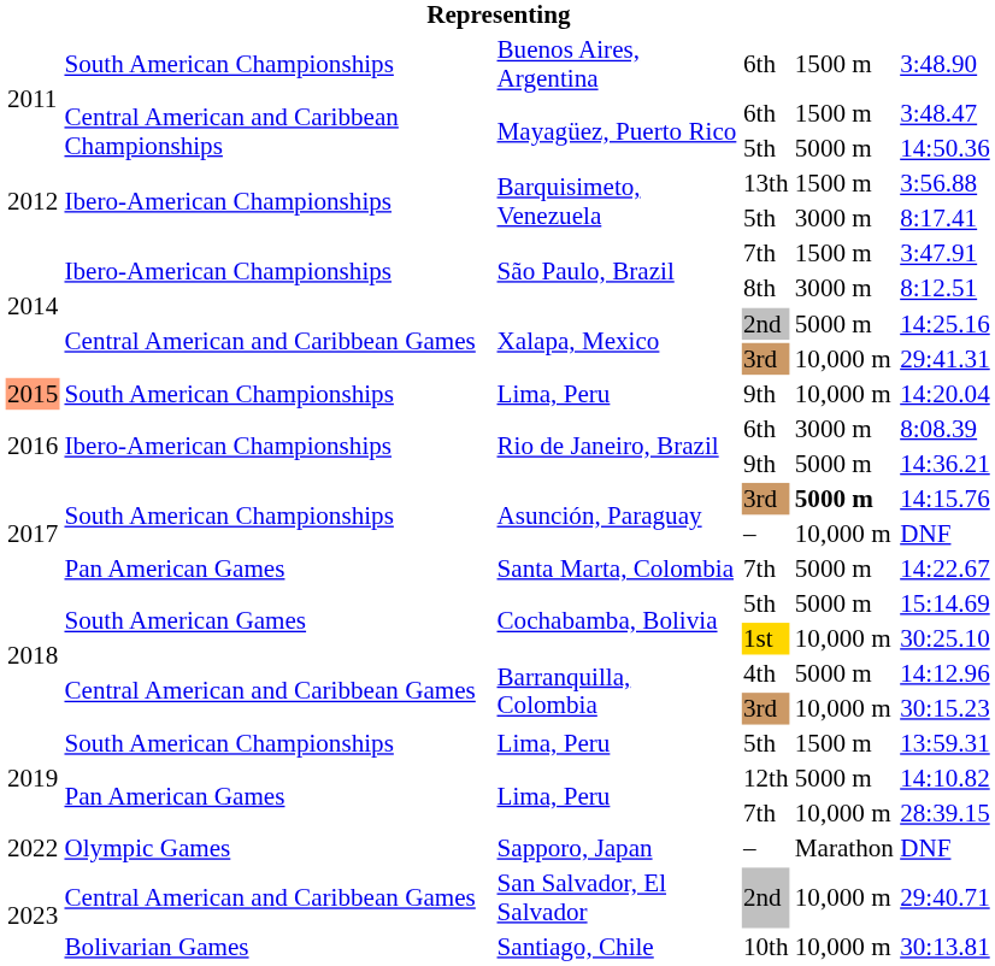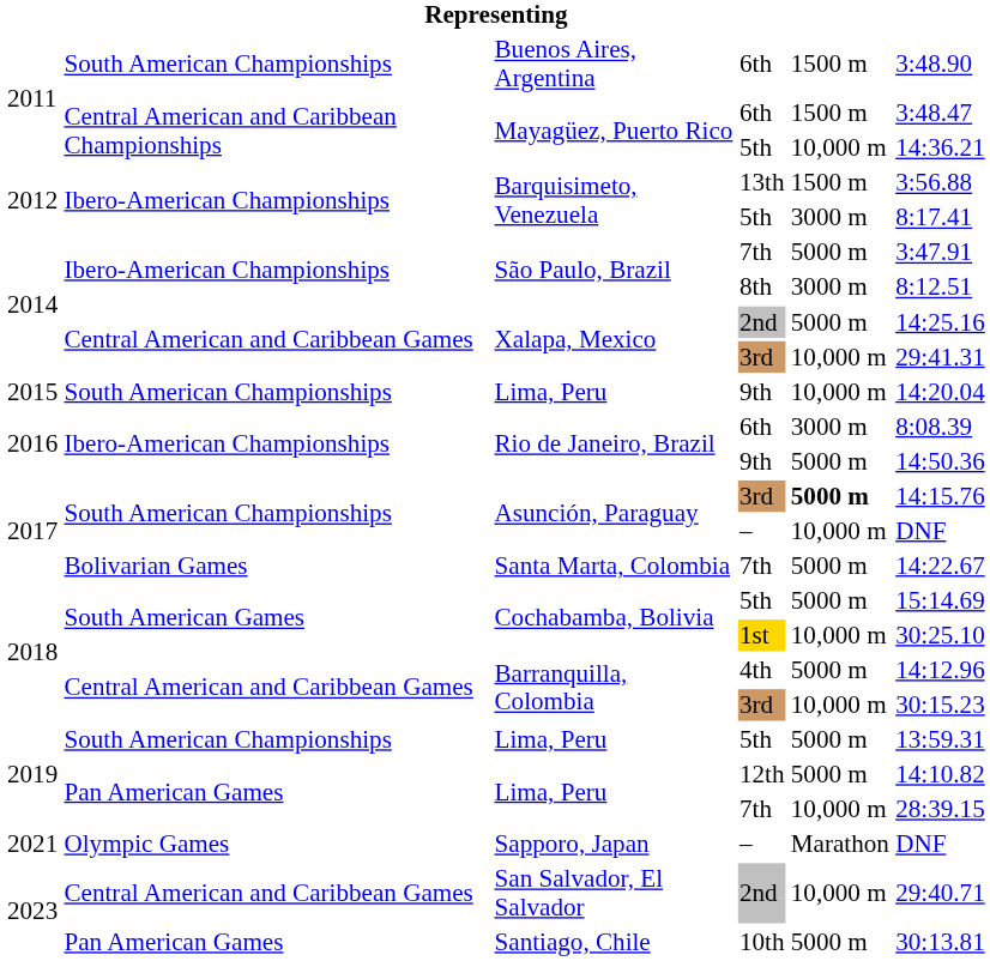 <table>
 <tr>
 <th colspan="6">Representing </th>
 </tr>
 <tr>
 <td rowspan=3>2011</td>
 <td><a href='#'>South American Championships</a></td>
 <td><a href='#'>Buenos Aires, Argentina</a></td>
 <td>6th</td>
 <td>1500 m</td>
 <td><a href='#'>3:48.90</a></td>
 </tr>
 <tr>
 <td rowspan=2><a href='#'>Central American and Caribbean Championships</a></td>
 <td rowspan=2><a href='#'>Mayagüez, Puerto Rico</a></td>
 <td>6th</td>
 <td>1500 m</td>
 <td><a href='#'>3:48.47</a></td>
 </tr>
 <tr>
 <td>5th</td>
-<td>5000 m</td>
-<td><a href='#'>14:50.36</a></td>
+<td>10,000 m</td>
+<td><a href='#'>14:36.21</a></td>
 </tr>
 <tr>
 <td rowspan=2>2012</td>
 <td rowspan=2><a href='#'>Ibero-American Championships</a></td>
 <td rowspan=2><a href='#'>Barquisimeto, Venezuela</a></td>
 <td>13th</td>
 <td>1500 m</td>
 <td><a href='#'>3:56.88</a></td>
 </tr>
 <tr>
 <td>5th</td>
 <td>3000 m</td>
 <td><a href='#'>8:17.41</a></td>
 </tr>
 <tr>
 <td rowspan=4>2014</td>
 <td rowspan=2><a href='#'>Ibero-American Championships</a></td>
 <td rowspan=2><a href='#'>São Paulo, Brazil</a></td>
 <td>7th</td>
-<td>1500 m</td>
+<td>5000 m</td>
 <td><a href='#'>3:47.91</a></td>
 </tr>
 <tr>
 <td>8th</td>
 <td>3000 m</td>
 <td><a href='#'>8:12.51</a></td>
 </tr>
 <tr>
 <td rowspan=2><a href='#'>Central American and Caribbean Games</a></td>
 <td rowspan=2><a href='#'>Xalapa, Mexico</a></td>
 <td bgcolor=silver>2nd</td>
 <td>5000 m</td>
 <td><a href='#'>14:25.16</a></td>
 </tr>
 <tr>
 <td bgcolor=cc9966>3rd</td>
 <td>10,000 m</td>
 <td><a href='#'>29:41.31</a></td>
 </tr>
 <tr>
-<td style="background: lightsalmon;">2015</td>
+<td>2015</td>
 <td><a href='#'>South American Championships</a></td>
 <td><a href='#'>Lima, Peru</a></td>
 <td>9th</td>
 <td>10,000 m</td>
 <td><a href='#'>14:20.04</a></td>
 </tr>
 <tr>
 <td rowspan=2>2016</td>
 <td rowspan=2><a href='#'>Ibero-American Championships</a></td>
 <td rowspan=2><a href='#'>Rio de Janeiro, Brazil</a></td>
 <td>6th</td>
 <td>3000 m</td>
 <td><a href='#'>8:08.39</a></td>
 </tr>
 <tr>
 <td>9th</td>
 <td>5000 m</td>
-<td><a href='#'>14:36.21</a></td>
+<td><a href='#'>14:50.36</a></td>
 </tr>
 <tr>
 <td rowspan=3>2017</td>
 <td rowspan=2><a href='#'>South American Championships</a></td>
 <td rowspan=2><a href='#'>Asunción, Paraguay</a></td>
 <td bgcolor=cc9966>3rd</td>
 <td><strong>5000 m</strong></td>
 <td><a href='#'>14:15.76</a></td>
 </tr>
 <tr>
 <td>–</td>
 <td>10,000 m</td>
 <td><a href='#'>DNF</a></td>
 </tr>
 <tr>
-<td><a href='#'>Pan American Games</a></td>
+<td><a href='#'>Bolivarian Games</a></td>
 <td><a href='#'>Santa Marta, Colombia</a></td>
 <td>7th</td>
 <td>5000 m</td>
 <td><a href='#'>14:22.67</a></td>
 </tr>
 <tr>
 <td rowspan=4>2018</td>
 <td rowspan=2><a href='#'>South American Games</a></td>
 <td rowspan=2><a href='#'>Cochabamba, Bolivia</a></td>
 <td>5th</td>
 <td>5000 m</td>
 <td><a href='#'>15:14.69</a></td>
 </tr>
 <tr>
 <td bgcolor=gold>1st</td>
 <td>10,000 m</td>
 <td><a href='#'>30:25.10</a></td>
 </tr>
 <tr>
 <td rowspan=2><a href='#'>Central American and Caribbean Games</a></td>
 <td rowspan=2><a href='#'>Barranquilla, Colombia</a></td>
 <td>4th</td>
 <td>5000 m</td>
 <td><a href='#'>14:12.96</a></td>
 </tr>
 <tr>
 <td bgcolor=cc9966>3rd</td>
 <td>10,000 m</td>
 <td><a href='#'>30:15.23</a></td>
 </tr>
 <tr>
 <td rowspan=3>2019</td>
 <td><a href='#'>South American Championships</a></td>
 <td><a href='#'>Lima, Peru</a></td>
 <td>5th</td>
-<td>1500 m</td>
+<td>5000 m</td>
 <td><a href='#'>13:59.31</a></td>
 </tr>
 <tr>
 <td rowspan=2><a href='#'>Pan American Games</a></td>
 <td rowspan=2><a href='#'>Lima, Peru</a></td>
 <td>12th</td>
 <td>5000 m</td>
 <td><a href='#'>14:10.82</a></td>
 </tr>
 <tr>
 <td>7th</td>
 <td>10,000 m</td>
 <td><a href='#'>28:39.15</a></td>
 </tr>
 <tr>
-<td>2022</td>
+<td>2021</td>
 <td><a href='#'>Olympic Games</a></td>
 <td><a href='#'>Sapporo, Japan</a></td>
 <td>–</td>
 <td>Marathon</td>
 <td><a href='#'>DNF</a></td>
 </tr>
 <tr>
 <td rowspan=2>2023</td>
 <td><a href='#'>Central American and Caribbean Games</a></td>
 <td><a href='#'>San Salvador, El Salvador</a></td>
 <td bgcolor=silver>2nd</td>
 <td>10,000 m</td>
 <td><a href='#'>29:40.71</a></td>
 </tr>
 <tr>
-<td><a href='#'>Bolivarian Games</a></td>
+<td><a href='#'>Pan American Games</a></td>
 <td><a href='#'>Santiago, Chile</a></td>
 <td>10th</td>
-<td>10,000 m</td>
+<td>5000 m</td>
 <td><a href='#'>30:13.81</a></td>
 </tr>
 </table>
